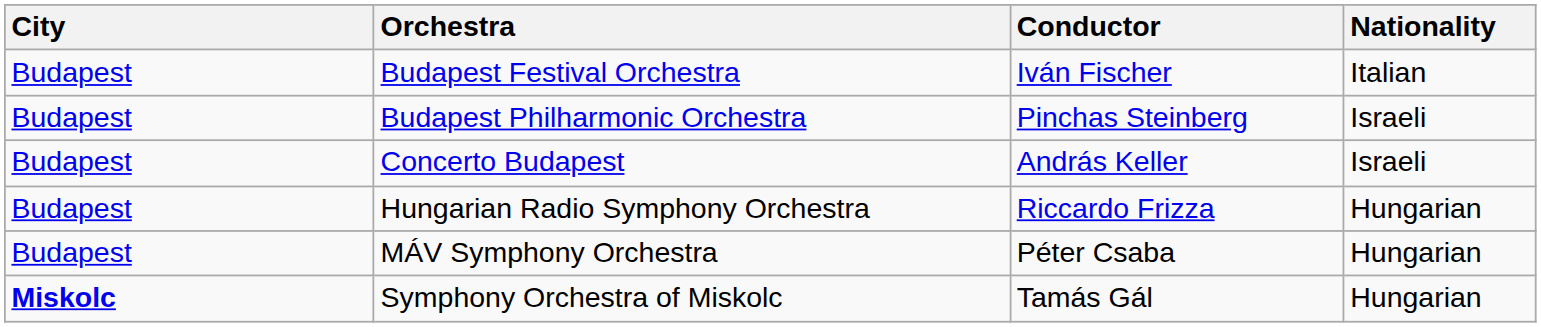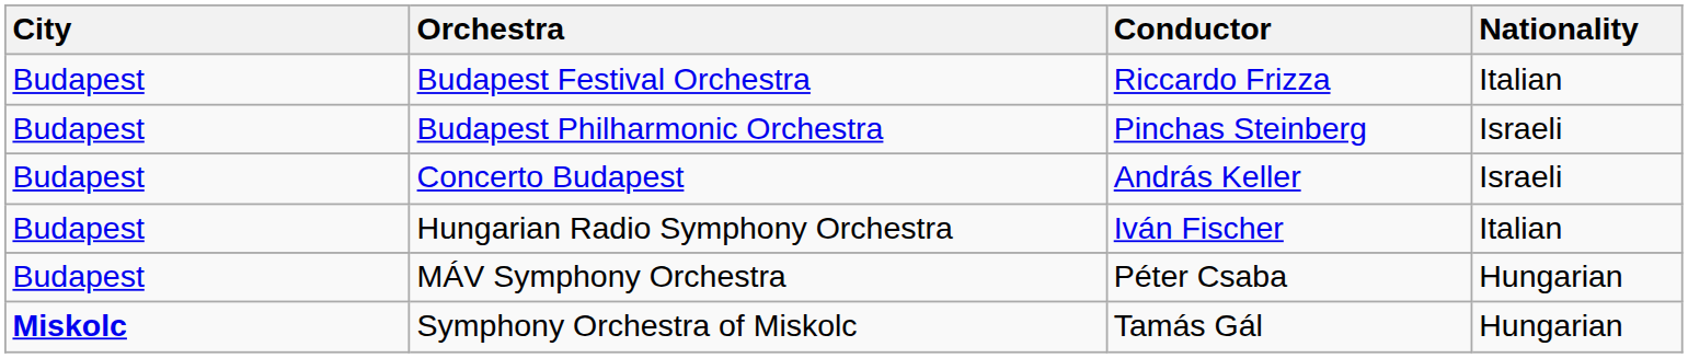 <table class="wikitable">
 <tr>
 <td style="width: 200px; background: #f2f2f2"><strong>City</strong></td>
 <td style="width: 350px; background: #f2f2f2"><strong>Orchestra</strong></td>
 <td style="width: 180px; background: #f2f2f2"><strong>Conductor</strong></td>
 <td style="width: 100px; background: #f2f2f2"><strong>Nationality</strong></td>
 </tr>
 <tr>
 <td><a href='#'>Budapest</a></td>
 <td><a href='#'>Budapest Festival Orchestra</a></td>
-<td><a href='#'>Iván Fischer</a></td>
+<td><a href='#'>Riccardo Frizza</a></td>
 <td>Italian</td>
 </tr>
 <tr>
 <td><a href='#'>Budapest</a></td>
 <td><a href='#'>Budapest Philharmonic Orchestra</a></td>
 <td><a href='#'>Pinchas Steinberg</a></td>
 <td>Israeli</td>
 </tr>
 <tr>
 <td><a href='#'>Budapest</a></td>
 <td><a href='#'>Concerto Budapest</a></td>
 <td><a href='#'>András Keller</a></td>
 <td>Israeli</td>
 </tr>
 <tr>
 <td><a href='#'>Budapest</a></td>
 <td>Hungarian Radio Symphony Orchestra</td>
-<td><a href='#'>Riccardo Frizza</a></td>
-<td>Hungarian</td>
+<td><a href='#'>Iván Fischer</a></td>
+<td>Italian</td>
 </tr>
 <tr>
 <td><a href='#'>Budapest</a></td>
 <td>MÁV Symphony Orchestra</td>
 <td>Péter Csaba</td>
 <td>Hungarian</td>
 </tr>
 <tr>
 <td><strong><a href='#'>Miskolc</a></strong></td>
 <td>Symphony Orchestra of Miskolc</td>
 <td>Tamás Gál</td>
 <td>Hungarian</td>
 </tr>
 </table>
